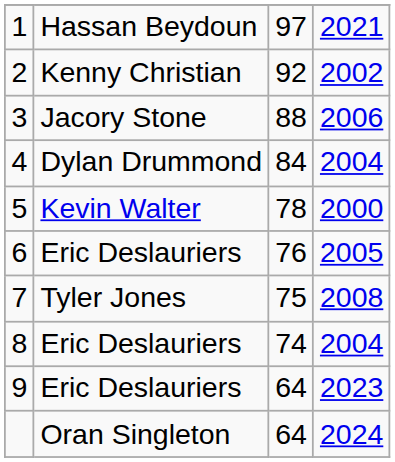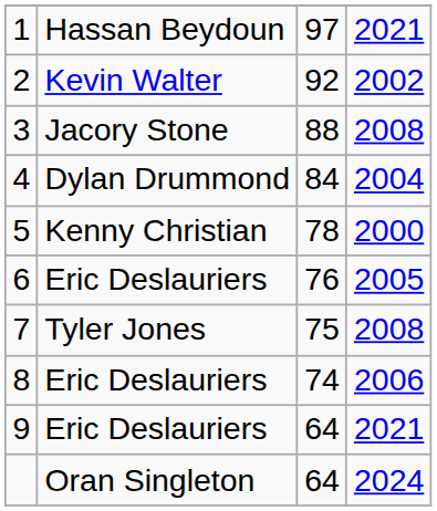 <table class="wikitable">
 <tr>
 </tr>
 <tr>
 <td>1</td>
 <td>Hassan Beydoun</td>
 <td>97</td>
 <td><a href='#'>2021</a></td>
 </tr>
 <tr>
 <td>2</td>
-<td>Kenny Christian</td>
+<td><a href='#'>Kevin Walter</a></td>
 <td>92</td>
 <td><a href='#'>2002</a></td>
 </tr>
 <tr>
 <td>3</td>
 <td>Jacory Stone</td>
 <td>88</td>
-<td><a href='#'>2006</a></td>
+<td><a href='#'>2008</a></td>
 </tr>
 <tr>
 <td>4</td>
 <td>Dylan Drummond</td>
 <td>84</td>
 <td><a href='#'>2004</a></td>
 </tr>
 <tr>
 <td>5</td>
-<td><a href='#'>Kevin Walter</a></td>
+<td>Kenny Christian</td>
 <td>78</td>
 <td><a href='#'>2000</a></td>
 </tr>
 <tr>
 <td>6</td>
 <td>Eric Deslauriers</td>
 <td>76</td>
 <td><a href='#'>2005</a></td>
 </tr>
 <tr>
 <td>7</td>
 <td>Tyler Jones</td>
 <td>75</td>
 <td><a href='#'>2008</a></td>
 </tr>
 <tr>
 <td>8</td>
 <td>Eric Deslauriers</td>
 <td>74</td>
-<td><a href='#'>2004</a></td>
+<td><a href='#'>2006</a></td>
 </tr>
 <tr>
 <td>9</td>
 <td>Eric Deslauriers</td>
 <td>64</td>
-<td><a href='#'>2023</a></td>
+<td><a href='#'>2021</a></td>
 </tr>
 <tr>
 <td></td>
 <td>Oran Singleton</td>
 <td>64</td>
 <td><a href='#'>2024</a></td>
 </tr>
 </table>
